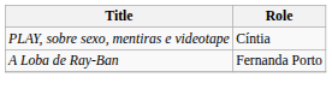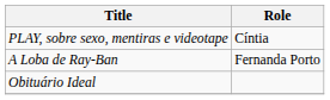 <table class="wikitable">
 <tr>
 <th>Title</th>
 <th>Role</th>
 </tr>
 <tr>
 <td><em>PLAY, sobre sexo, mentiras e videotape</em></td>
 <td>Cíntia</td>
 </tr>
 <tr>
 <td><em>A Loba de Ray-Ban</em></td>
 <td>Fernanda Porto</td>
 </tr>
 <tr>
+<td><em>Obituário Ideal</em></td>
+<td></td>
+</tr>
+<tr>
 </tr>
 </table>
